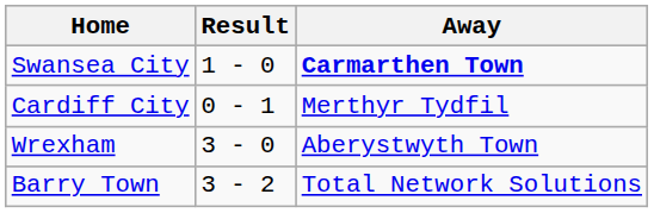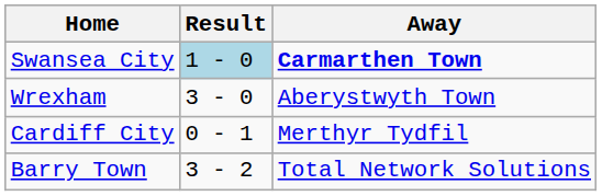 <table class="wikitable">
 <tr>
 <th>Home</th>
 <th>Result</th>
 <th>Away</th>
 </tr>
 <tr>
 <td><a href='#'>Swansea City</a></td>
-<td>1 - 0</td>
+<td style="background: lightblue;">1 - 0</td>
 <td><strong><a href='#'>Carmarthen Town</a></strong></td>
+</tr>
+<tr>
+<td><a href='#'>Wrexham</a></td>
+<td>3 - 0</td>
+<td><a href='#'>Aberystwyth Town</a></td>
 </tr>
 <tr>
 <td><a href='#'>Cardiff City</a></td>
 <td>0 - 1</td>
 <td><a href='#'>Merthyr Tydfil</a></td>
 </tr>
 <tr>
-<td><a href='#'>Wrexham</a></td>
-<td>3 - 0</td>
-<td><a href='#'>Aberystwyth Town</a></td>
-</tr>
-<tr>
 <td><a href='#'>Barry Town</a></td>
 <td>3 - 2</td>
 <td><a href='#'>Total Network Solutions</a></td>
 </tr>
 </table>
